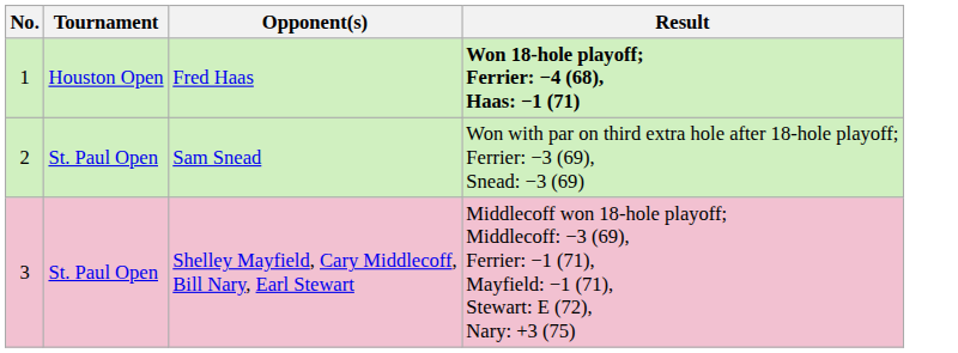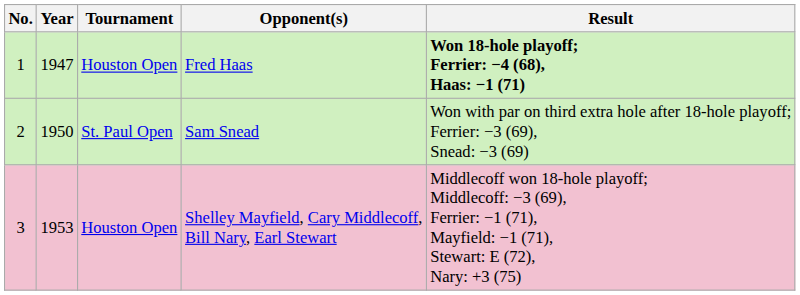 <table class="wikitable" style="font-size:95%;">
 <tr>
 <th>No.</th>
+<th>Year</th>
 <th>Tournament</th>
 <th>Opponent(s)</th>
 <th>Result</th>
 </tr>
 <tr style="background:#D0F0C0;">
 <td align=center>1</td>
+<td>1947</td>
 <td><a href='#'>Houston Open</a></td>
 <td> <a href='#'>Fred Haas</a></td>
 <td><strong>Won 18-hole playoff;<br>Ferrier: −4 (68),<br>Haas: −1 (71)</strong></td>
 </tr>
 <tr style="background:#D0F0C0;">
 <td align=center>2</td>
+<td>1950</td>
 <td><a href='#'>St. Paul Open</a></td>
 <td> <a href='#'>Sam Snead</a></td>
 <td>Won with par on third extra hole after 18-hole playoff;<br>Ferrier: −3 (69),<br>Snead: −3 (69)</td>
 </tr>
 <tr style="background:#F2C1D1;">
 <td align=center>3</td>
-<td><a href='#'>St. Paul Open</a></td>
+<td>1953</td>
+<td><a href='#'>Houston Open</a></td>
 <td> <a href='#'>Shelley Mayfield</a>,  <a href='#'>Cary Middlecoff</a>,<br> <a href='#'>Bill Nary</a>,  <a href='#'>Earl Stewart</a></td>
 <td>Middlecoff won 18-hole playoff;<br>Middlecoff: −3 (69),<br>Ferrier: −1 (71),<br>Mayfield: −1 (71),<br>Stewart: E (72),<br>Nary: +3 (75)</td>
 </tr>
 </table>
